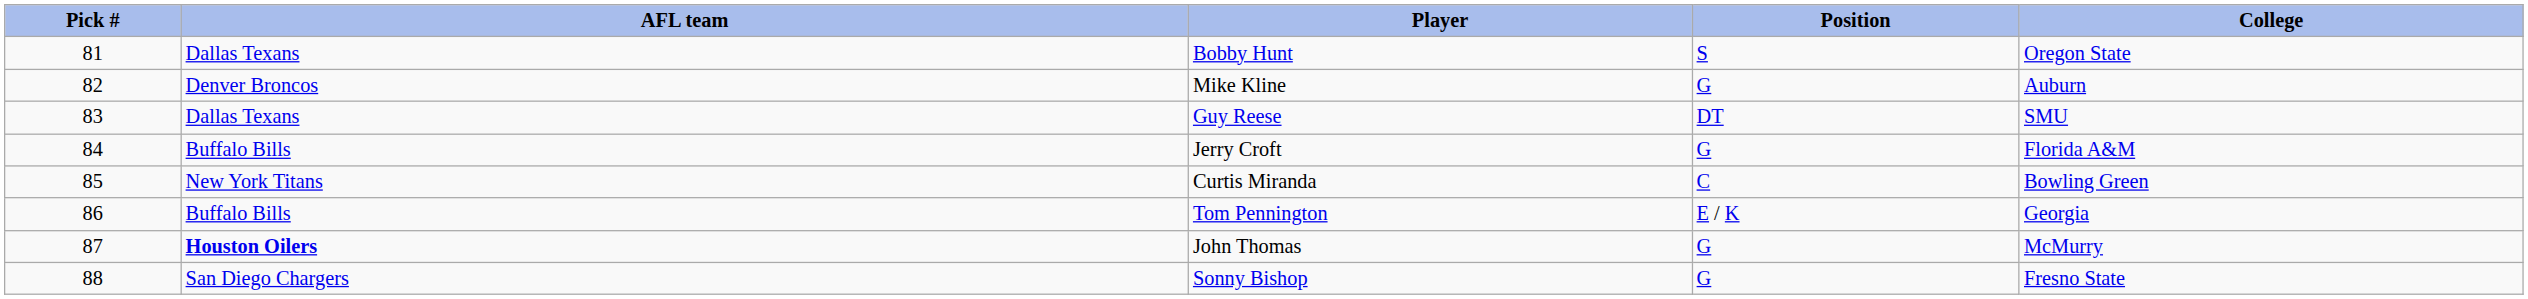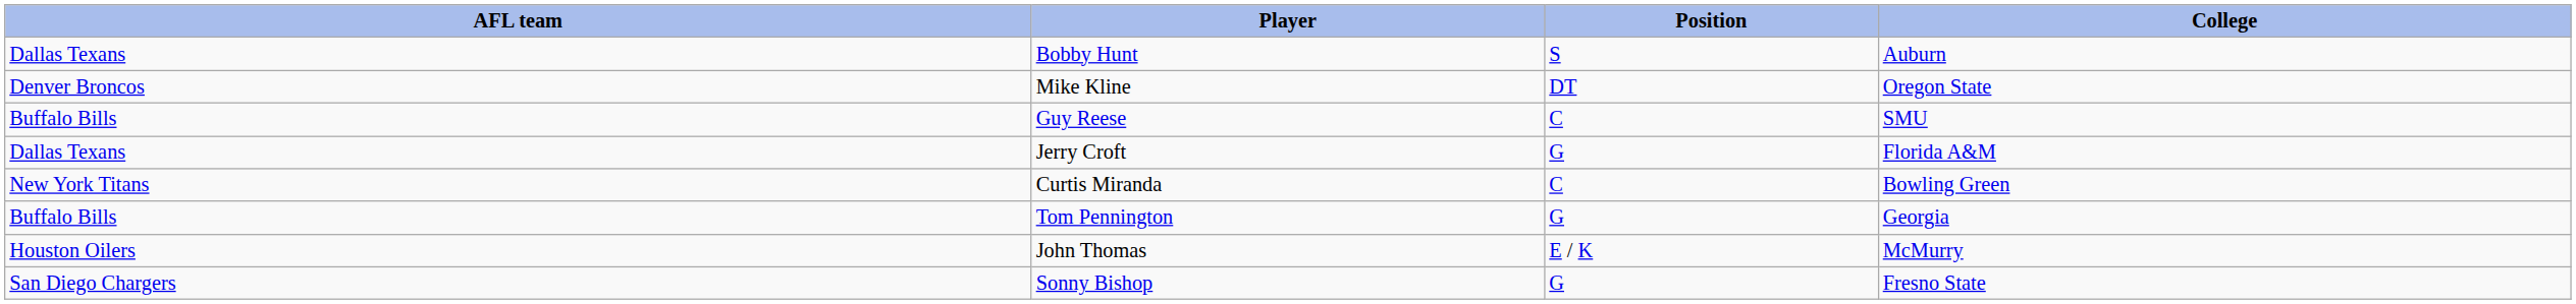 <table class="wikitable sortable sortable" style="width: 100%">
 <tr>
-<th style="background:#A8BDEC;" width=7%>Pick #</th>
 <th width=40% style="background:#A8BDEC;">AFL team</th>
 <th width=20% style="background:#A8BDEC;">Player</th>
 <th width=13% style="background:#A8BDEC;">Position</th>
 <th style="background:#A8BDEC;">College</th>
 </tr>
 <tr>
-<td align="center">81</td>
 <td><a href='#'>Dallas Texans</a></td>
 <td><a href='#'>Bobby Hunt</a></td>
 <td><a href='#'>S</a></td>
+<td><a href='#'>Auburn</a></td>
+</tr>
+<tr>
+<td><a href='#'>Denver Broncos</a></td>
+<td>Mike Kline</td>
+<td><a href='#'>DT</a></td>
 <td><a href='#'>Oregon State</a></td>
 </tr>
 <tr>
-<td align="center">82</td>
-<td><a href='#'>Denver Broncos</a></td>
-<td>Mike Kline</td>
-<td><a href='#'>G</a></td>
-<td><a href='#'>Auburn</a></td>
-</tr>
-<tr>
-<td align="center">83</td>
-<td><a href='#'>Dallas Texans</a></td>
+<td><a href='#'>Buffalo Bills</a></td>
 <td><a href='#'>Guy Reese</a></td>
-<td><a href='#'>DT</a></td>
+<td><a href='#'>C</a></td>
 <td><a href='#'>SMU</a></td>
 </tr>
 <tr>
-<td align="center">84</td>
-<td><a href='#'>Buffalo Bills</a></td>
+<td><a href='#'>Dallas Texans</a></td>
 <td>Jerry Croft</td>
 <td><a href='#'>G</a></td>
 <td><a href='#'>Florida A&M</a></td>
 </tr>
 <tr>
-<td align="center">85</td>
 <td><a href='#'>New York Titans</a></td>
 <td>Curtis Miranda</td>
 <td><a href='#'>C</a></td>
 <td><a href='#'>Bowling Green</a></td>
 </tr>
 <tr>
-<td align="center">86</td>
 <td><a href='#'>Buffalo Bills</a></td>
 <td><a href='#'>Tom Pennington</a></td>
-<td><a href='#'>E</a> / <a href='#'>K</a></td>
+<td><a href='#'>G</a></td>
 <td><a href='#'>Georgia</a></td>
 </tr>
 <tr>
-<td align="center">87</td>
-<td><strong><a href='#'>Houston Oilers</a></strong></td>
+<td><a href='#'>Houston Oilers</a></td>
 <td>John Thomas</td>
-<td><a href='#'>G</a></td>
+<td><a href='#'>E</a> / <a href='#'>K</a></td>
 <td><a href='#'>McMurry</a></td>
 </tr>
 <tr>
-<td align="center">88</td>
 <td><a href='#'>San Diego Chargers</a></td>
 <td><a href='#'>Sonny Bishop</a></td>
 <td><a href='#'>G</a></td>
 <td><a href='#'>Fresno State</a></td>
 </tr>
 </table>
